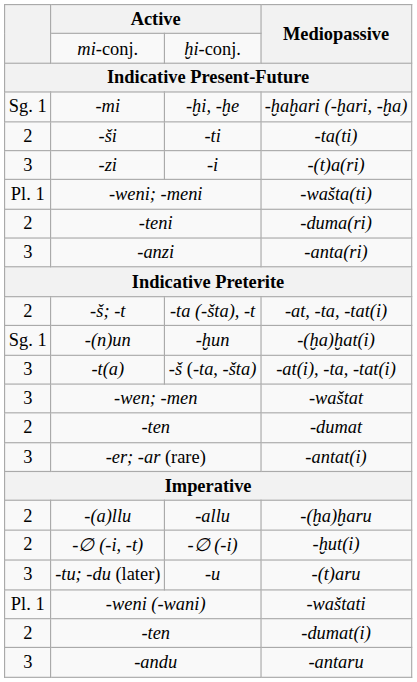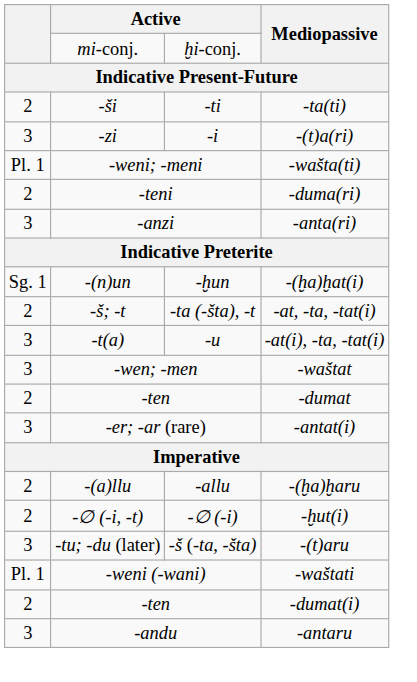 <table class="wikitable" style="text-align: center;">
 <tr>
 <th rowspan="2"></th>
 <th colspan="2">Active</th>
 <th rowspan="2">Mediopassive</th>
 </tr>
 <tr>
 <td><em>mi</em>-conj.</td>
 <td><em>ḫi</em>-conj.</td>
 </tr>
 <tr>
 <th colspan="4">Indicative Present-Future</th>
-</tr>
-<tr>
-<td>Sg. 1</td>
-<td><em>-mi</em></td>
-<td><em>-ḫi, -ḫe</em></td>
-<td><em>-ḫaḫari (-ḫari, -ḫa)</em></td>
 </tr>
 <tr>
 <td>2</td>
 <td><em>-ši</em></td>
 <td><em>-ti</em></td>
 <td><em>-ta(ti)</em></td>
 </tr>
 <tr>
 <td>3</td>
 <td><em>-zi</em></td>
 <td><em>-i</em></td>
 <td><em>-(t)a(ri)</em></td>
 </tr>
 <tr>
 <td>Pl. 1</td>
 <td colspan="2"><em>-weni; -meni</em></td>
 <td><em>-wašta(ti)</em></td>
 </tr>
 <tr>
 <td>2</td>
 <td colspan="2"><em>-teni</em></td>
 <td><em>-duma(ri)</em></td>
 </tr>
 <tr>
 <td>3</td>
 <td colspan="2"><em>-anzi</em></td>
 <td><em>-anta(ri)</em></td>
 </tr>
 <tr>
 <th colspan="4">Indicative Preterite</th>
 </tr>
 <tr>
+<td>Sg. 1</td>
+<td><em>-(n)un</em></td>
+<td><em>-ḫun</em></td>
+<td><em>-(ḫa)ḫat(i)</em></td>
+</tr>
+<tr>
 <td>2</td>
 <td><em>-š; -t</em></td>
 <td><em>-ta (-šta), -t</em></td>
 <td><em>-at, -ta, -tat(i)</em></td>
 </tr>
 <tr>
-<td>Sg. 1</td>
-<td><em>-(n)un</em></td>
-<td><em>-ḫun</em></td>
-<td><em>-(ḫa)ḫat(i)</em></td>
-</tr>
-<tr>
 <td>3</td>
 <td><em>-t(a)</em></td>
-<td><em>-š</em> (<em>-ta</em>, <em>-šta)</em></td>
+<td><em>-u</em></td>
 <td><em>-at(i), -ta, -tat(i)</em></td>
 </tr>
 <tr>
 <td>3</td>
 <td colspan="2"><em>-wen; -men</em></td>
 <td><em>-waštat</em></td>
 </tr>
 <tr>
 <td>2</td>
 <td colspan="2"><em>-ten</em></td>
 <td><em>-dumat</em></td>
 </tr>
 <tr>
 <td>3</td>
 <td colspan="2"><em>-er; -ar</em> (rare)</td>
 <td><em>-antat(i)</em></td>
 </tr>
 <tr>
 <th colspan="4">Imperative</th>
 </tr>
 <tr>
 <td>2</td>
 <td><em>-(a)llu</em></td>
 <td><em>-allu</em></td>
 <td><em>-(ḫa)ḫaru</em></td>
 </tr>
 <tr>
 <td>2</td>
 <td><em>-∅ (-i, -t)</em></td>
 <td><em>-∅ (-i)</em></td>
 <td><em>-ḫut(i)</em></td>
 </tr>
 <tr>
 <td>3</td>
 <td><em>-tu; -du</em> (later)</td>
-<td><em>-u</em></td>
+<td><em>-š</em> (<em>-ta</em>, <em>-šta)</em></td>
 <td><em>-(t)aru</em></td>
 </tr>
 <tr>
 <td>Pl. 1</td>
 <td colspan="2"><em>-weni (-wani)</em></td>
 <td><em>-waštati</em></td>
 </tr>
 <tr>
 <td>2</td>
 <td colspan="2"><em>-ten</em></td>
 <td><em>-dumat(i)</em></td>
 </tr>
 <tr>
 <td>3</td>
 <td colspan="2"><em>-andu</em></td>
 <td><em>-antaru</em></td>
 </tr>
 </table>
